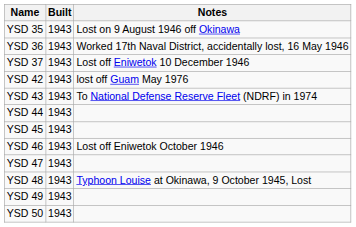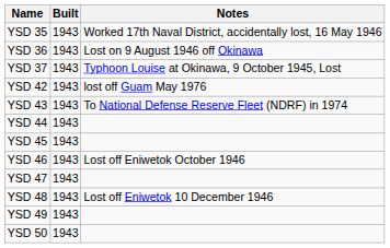 <table class="wikitable collapsible">
 <tr>
 <th>Name</th>
 <th>Built</th>
 <th>Notes</th>
 </tr>
 <tr>
 <td>YSD 35</td>
 <td>1943</td>
-<td>Lost on 9 August 1946 off <a href='#'>Okinawa</a></td>
+<td>Worked 17th Naval District, accidentally lost, 16 May 1946</td>
 </tr>
 <tr>
 <td>YSD 36</td>
 <td>1943</td>
-<td>Worked 17th Naval District, accidentally lost, 16 May 1946</td>
+<td>Lost on 9 August 1946 off <a href='#'>Okinawa</a></td>
 </tr>
 <tr>
 <td>YSD 37</td>
 <td>1943</td>
-<td>Lost off <a href='#'>Eniwetok</a> 10 December 1946</td>
+<td><a href='#'>Typhoon Louise</a> at Okinawa, 9 October 1945, Lost</td>
 </tr>
 <tr>
 <td>YSD 42</td>
 <td>1943</td>
 <td>lost off <a href='#'>Guam</a> May 1976</td>
 </tr>
 <tr>
 <td>YSD 43</td>
 <td>1943</td>
 <td>To <a href='#'>National Defense Reserve Fleet</a> (NDRF) in 1974</td>
 </tr>
 <tr>
 <td>YSD 44</td>
 <td>1943</td>
 <td></td>
 </tr>
 <tr>
 <td>YSD 45</td>
 <td>1943</td>
 <td></td>
 </tr>
 <tr>
 <td>YSD 46</td>
 <td>1943</td>
 <td>Lost off Eniwetok October 1946</td>
 </tr>
 <tr>
 <td>YSD 47</td>
 <td>1943</td>
 <td></td>
 </tr>
 <tr>
 <td>YSD 48</td>
 <td>1943</td>
-<td><a href='#'>Typhoon Louise</a> at Okinawa, 9 October 1945, Lost</td>
+<td>Lost off <a href='#'>Eniwetok</a> 10 December 1946</td>
 </tr>
 <tr>
 <td>YSD 49</td>
 <td>1943</td>
 <td></td>
 </tr>
 <tr>
 <td>YSD 50</td>
 <td>1943</td>
 <td></td>
 </tr>
 </table>
